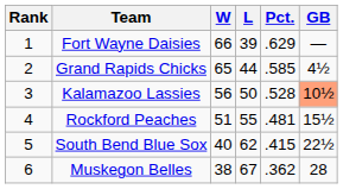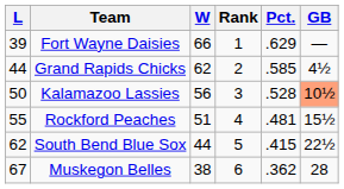 <table class="wikitable" style="text-align:center;">
 <tr>
-<th>Rank</th>
+<th><a href='#'>L</a></th>
 <th>Team</th>
 <th><a href='#'>W</a></th>
-<th><a href='#'>L</a></th>
+<th>Rank</th>
 <th><a href='#'>Pct.</a></th>
 <th><a href='#'>GB</a></th>
 </tr>
 <tr>
-<td>1</td>
+<td>39</td>
 <td><a href='#'>Fort Wayne Daisies</a></td>
 <td>66</td>
-<td>39</td>
+<td>1</td>
 <td>.629</td>
 <td>—</td>
 </tr>
 <tr>
+<td>44</td>
+<td><a href='#'>Grand Rapids Chicks</a></td>
+<td>62</td>
 <td>2</td>
-<td><a href='#'>Grand Rapids Chicks</a></td>
-<td>65</td>
-<td>44</td>
 <td>.585</td>
 <td>4½</td>
 </tr>
 <tr>
-<td>3</td>
+<td>50</td>
 <td><a href='#'>Kalamazoo Lassies</a></td>
 <td>56</td>
-<td>50</td>
+<td>3</td>
 <td>.528</td>
 <td style="background: lightsalmon;">10½</td>
 </tr>
 <tr>
-<td>4</td>
+<td>55</td>
 <td><a href='#'>Rockford Peaches</a></td>
 <td>51</td>
-<td>55</td>
+<td>4</td>
 <td>.481</td>
 <td>15½</td>
 </tr>
 <tr>
+<td>62</td>
+<td><a href='#'>South Bend Blue Sox</a></td>
+<td>44</td>
 <td>5</td>
-<td><a href='#'>South Bend Blue Sox</a></td>
-<td>40</td>
-<td>62</td>
 <td>.415</td>
 <td>22½</td>
 </tr>
 <tr>
-<td>6</td>
+<td>67</td>
 <td><a href='#'>Muskegon Belles</a></td>
 <td>38</td>
-<td>67</td>
+<td>6</td>
 <td>.362</td>
 <td>28</td>
 </tr>
 </table>
